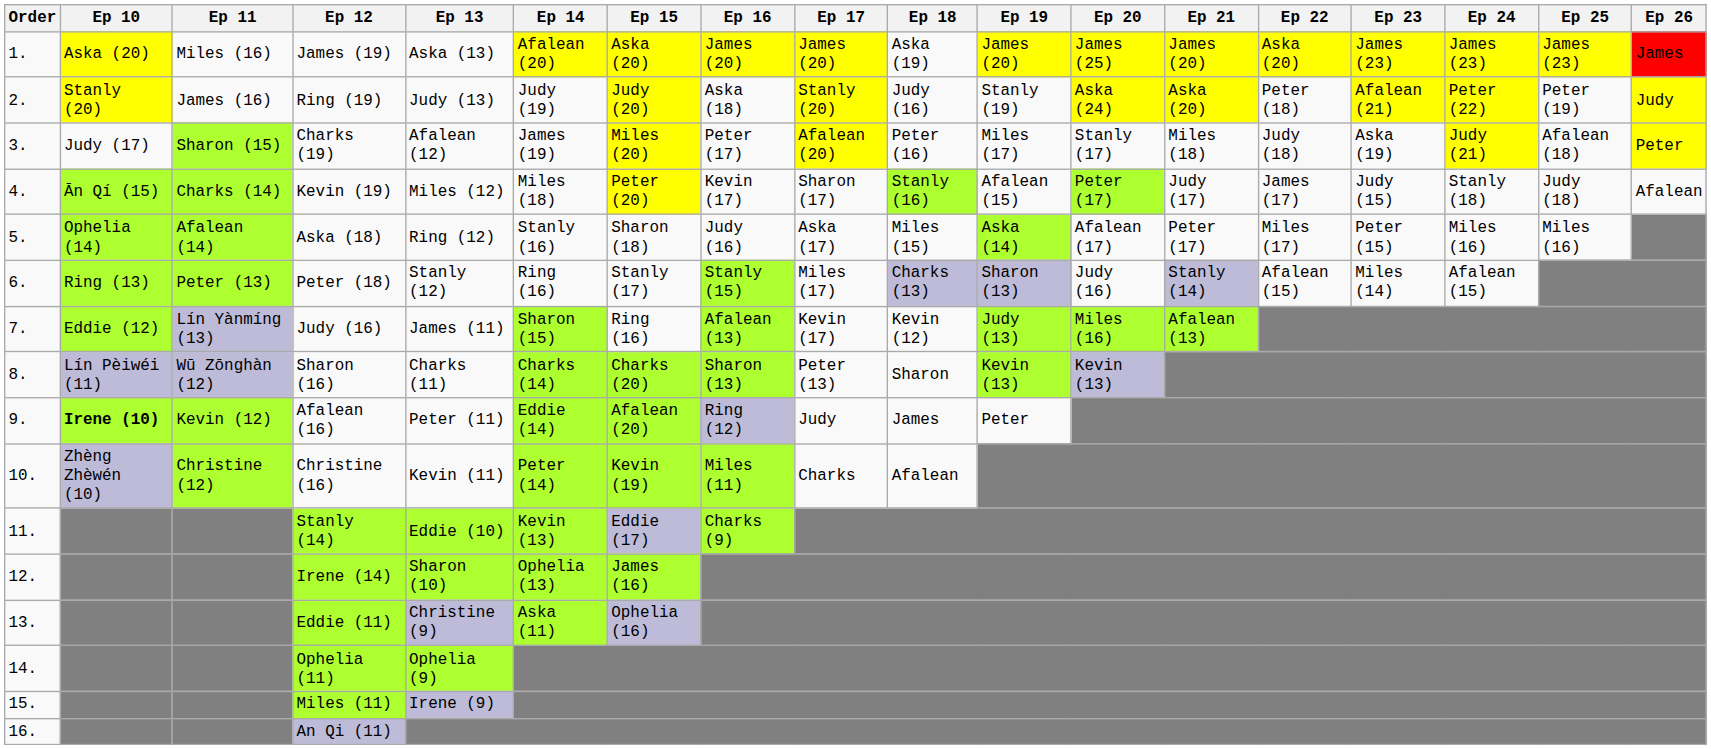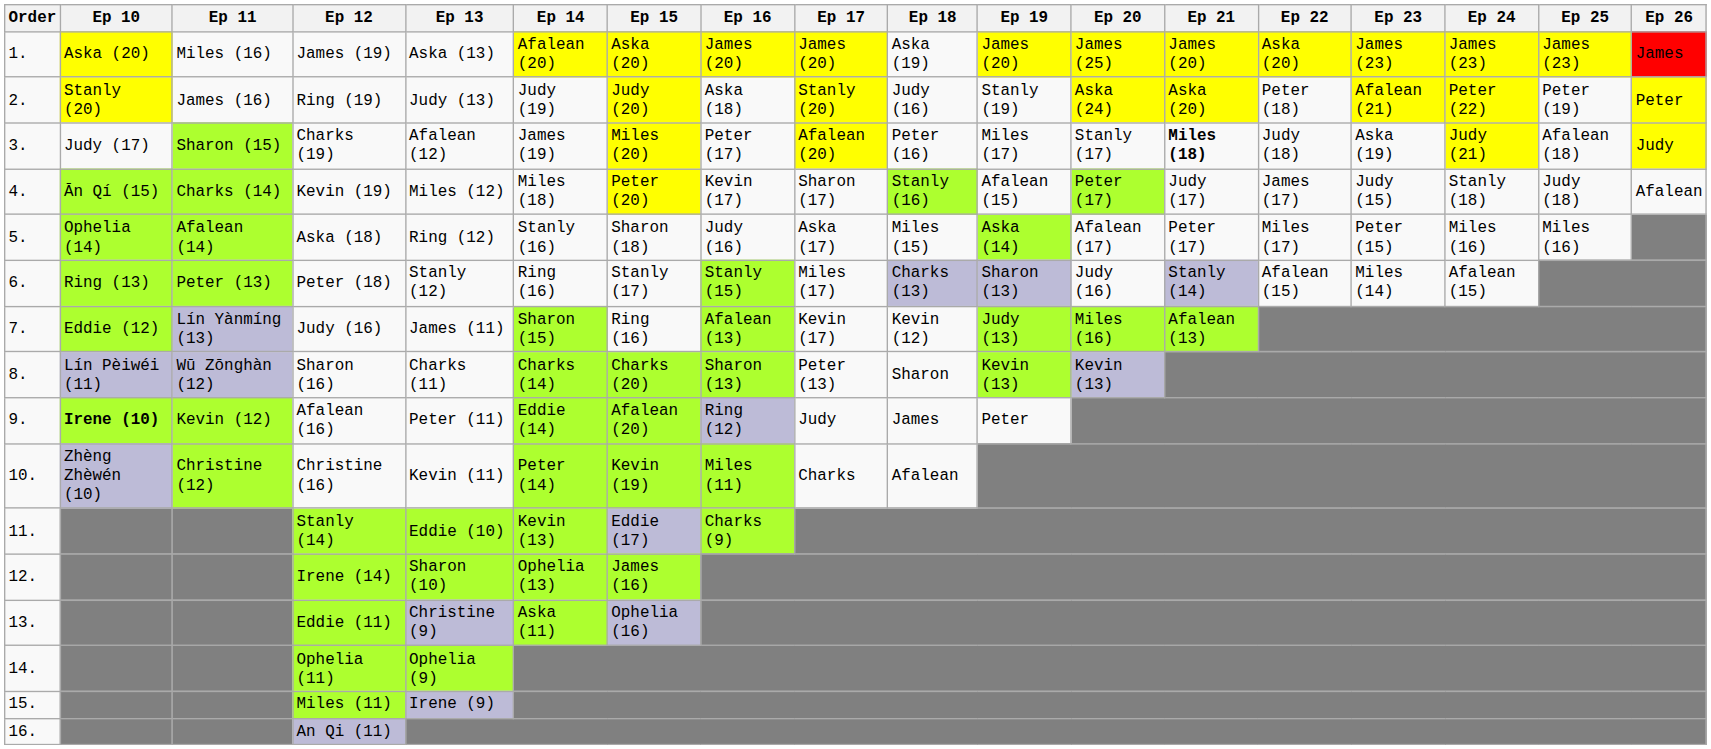 <table class="wikitable" style="font-size: 90%;">
 <tr>
 <th>Order</th>
 <th>Ep 10</th>
 <th>Ep 11</th>
 <th>Ep 12</th>
 <th>Ep 13</th>
 <th>Ep 14</th>
 <th>Ep 15</th>
 <th>Ep 16</th>
 <th>Ep 17</th>
 <th>Ep 18</th>
 <th>Ep 19</th>
 <th>Ep 20</th>
 <th>Ep 21</th>
 <th>Ep 22</th>
 <th>Ep 23</th>
 <th>Ep 24</th>
 <th>Ep 25</th>
 <th>Ep 26</th>
 </tr>
 <tr>
 <td>1.</td>
 <td style="background:yellow">Aska (20)</td>
 <td>Miles (16)</td>
 <td>James (19)</td>
 <td>Aska (13)</td>
 <td style="background:yellow">Afalean (20)</td>
 <td style="background:yellow">Aska (20)</td>
 <td style="background:yellow">James (20)</td>
 <td style="background:yellow">James (20)</td>
 <td>Aska (19)</td>
 <td style="background:yellow">James (20)</td>
 <td style="background:yellow">James (25)</td>
 <td style="background:yellow">James (20)</td>
 <td style="background:yellow">Aska (20)</td>
 <td style="background:yellow">James (23)</td>
 <td style="background:yellow">James (23)</td>
 <td style="background:yellow">James (23)</td>
 <td style="background:red">James</td>
 </tr>
 <tr>
 <td>2.</td>
 <td style="background:yellow">Stanly (20)</td>
 <td>James (16)</td>
 <td>Ring (19)</td>
 <td>Judy (13)</td>
 <td>Judy (19)</td>
 <td style="background:yellow">Judy (20)</td>
 <td>Aska (18)</td>
 <td style="background:yellow">Stanly (20)</td>
 <td>Judy (16)</td>
 <td>Stanly (19)</td>
 <td style="background:yellow">Aska (24)</td>
 <td style="background:yellow">Aska (20)</td>
 <td>Peter (18)</td>
 <td style="background:yellow">Afalean (21)</td>
 <td style="background:yellow">Peter (22)</td>
 <td>Peter (19)</td>
-<td style="background:yellow">Judy</td>
+<td style="background:yellow">Peter</td>
 </tr>
 <tr>
 <td>3.</td>
 <td>Judy (17)</td>
 <td style="background:#ADFF2F">Sharon (15)</td>
 <td>Charks (19)</td>
 <td>Afalean (12)</td>
 <td>James (19)</td>
 <td style="background:yellow">Miles (20)</td>
 <td>Peter (17)</td>
 <td style="background:yellow">Afalean (20)</td>
 <td>Peter (16)</td>
 <td>Miles (17)</td>
 <td>Stanly (17)</td>
-<td>Miles (18)</td>
+<td><strong>Miles (18)</strong></td>
 <td>Judy (18)</td>
 <td>Aska (19)</td>
 <td style="background:yellow">Judy (21)</td>
 <td>Afalean (18)</td>
-<td style="background:yellow">Peter</td>
+<td style="background:yellow">Judy</td>
 </tr>
 <tr>
 <td>4.</td>
 <td style="background:#ADFF2F">Ān Qí (15)</td>
 <td style="background:#ADFF2F">Charks (14)</td>
 <td>Kevin (19)</td>
 <td>Miles (12)</td>
 <td>Miles (18)</td>
 <td style="background:yellow">Peter (20)</td>
 <td>Kevin (17)</td>
 <td>Sharon (17)</td>
 <td style="background:#ADFF2F">Stanly (16)</td>
 <td>Afalean (15)</td>
 <td style="background:#ADFF2F">Peter (17)</td>
 <td>Judy (17)</td>
 <td>James (17)</td>
 <td>Judy (15)</td>
 <td>Stanly (18)</td>
 <td>Judy (18)</td>
 <td>Afalean</td>
 </tr>
 <tr>
 <td>5.</td>
 <td style="background:#ADFF2F">Ophelia (14)</td>
 <td style="background:#ADFF2F">Afalean (14)</td>
 <td>Aska (18)</td>
 <td>Ring (12)</td>
 <td>Stanly (16)</td>
 <td>Sharon (18)</td>
 <td>Judy (16)</td>
 <td>Aska (17)</td>
 <td>Miles (15)</td>
 <td style="background:#ADFF2F">Aska (14)</td>
 <td>Afalean (17)</td>
 <td>Peter (17)</td>
 <td>Miles (17)</td>
 <td>Peter (15)</td>
 <td>Miles (16)</td>
 <td>Miles (16)</td>
 <td style="background:gray"></td>
 </tr>
 <tr>
 <td>6.</td>
 <td style="background:#ADFF2F">Ring (13)</td>
 <td style="background:#ADFF2F">Peter (13)</td>
 <td>Peter (18)</td>
 <td>Stanly (12)</td>
 <td>Ring (16)</td>
 <td>Stanly (17)</td>
 <td style="background:#ADFF2F">Stanly (15)</td>
 <td>Miles (17)</td>
 <td style="background:#BDBBD7">Charks (13)</td>
 <td style="background:#BDBBD7">Sharon (13)</td>
 <td>Judy (16)</td>
 <td style="background:#BDBBD7">Stanly (14)</td>
 <td>Afalean (15)</td>
 <td>Miles (14)</td>
 <td>Afalean (15)</td>
 <td style="background:gray" colspan=2></td>
 </tr>
 <tr>
 <td>7.</td>
 <td style="background:#ADFF2F">Eddie (12)</td>
 <td style="background:#BDBBD7">Lín Yànmíng (13)</td>
 <td>Judy (16)</td>
 <td>James (11)</td>
 <td style="background:#ADFF2F">Sharon (15)</td>
 <td>Ring (16)</td>
 <td style="background:#ADFF2F">Afalean (13)</td>
 <td>Kevin (17)</td>
 <td>Kevin (12)</td>
 <td style="background:#ADFF2F">Judy (13)</td>
 <td style="background:#ADFF2F">Miles (16)</td>
 <td style="background:#ADFF2F">Afalean (13)</td>
 <td style="background:gray" colspan=5></td>
 </tr>
 <tr>
 <td>8.</td>
 <td style="background:#BDBBD7">Lín Pèiwéi (11)</td>
 <td style="background:#BDBBD7">Wū Zōnghàn (12)</td>
 <td>Sharon (16)</td>
 <td>Charks (11)</td>
 <td style="background:#ADFF2F">Charks (14)</td>
 <td style="background:#ADFF2F">Charks (20)</td>
 <td style="background:#ADFF2F">Sharon (13)</td>
 <td>Peter (13)</td>
 <td>Sharon</td>
 <td style="background:#ADFF2F">Kevin (13)</td>
 <td style="background:#BDBBD7">Kevin (13)</td>
 <td style="background:gray" colspan=6></td>
 </tr>
 <tr>
 <td>9.</td>
 <td style="background:#ADFF2F"><strong>Irene (10)</strong></td>
 <td style="background:#ADFF2F">Kevin (12)</td>
 <td>Afalean (16)</td>
 <td>Peter (11)</td>
 <td style="background:#ADFF2F">Eddie (14)</td>
 <td style="background:#ADFF2F">Afalean (20)</td>
 <td style="background:#BDBBD7">Ring (12)</td>
 <td>Judy</td>
 <td>James</td>
 <td>Peter</td>
 <td style="background:gray" colspan=7></td>
 </tr>
 <tr>
 <td>10.</td>
 <td style="background:#BDBBD7">Zhèng Zhèwén (10)</td>
 <td style="background:#ADFF2F">Christine (12)</td>
 <td>Christine (16)</td>
 <td>Kevin (11)</td>
 <td style="background:#ADFF2F">Peter (14)</td>
 <td style="background:#ADFF2F">Kevin (19)</td>
 <td style="background:#ADFF2F">Miles (11)</td>
 <td>Charks</td>
 <td>Afalean</td>
 <td style="background:gray" colspan=8></td>
 </tr>
 <tr>
 <td>11.</td>
 <td style="background:gray"></td>
 <td style="background:gray"></td>
 <td style="background:#ADFF2F">Stanly (14)</td>
 <td style="background:#ADFF2F">Eddie (10)</td>
 <td style="background:#ADFF2F">Kevin (13)</td>
 <td style="background:#BDBBD7">Eddie (17)</td>
 <td style="background:#ADFF2F">Charks (9)</td>
 <td style="background:gray" colspan=10></td>
 </tr>
 <tr>
 <td>12.</td>
 <td style="background:gray"></td>
 <td style="background:gray"></td>
 <td style="background:#ADFF2F">Irene (14)</td>
 <td style="background:#ADFF2F">Sharon (10)</td>
 <td style="background:#ADFF2F">Ophelia (13)</td>
 <td style="background:#ADFF2F">James (16)</td>
 <td style="background:gray" colspan=11></td>
 </tr>
 <tr>
 <td>13.</td>
 <td style="background:gray"></td>
 <td style="background:gray"></td>
 <td style="background:#ADFF2F">Eddie (11)</td>
 <td style="background:#BDBBD7">Christine (9)</td>
 <td style="background:#ADFF2F">Aska (11)</td>
 <td style="background:#BDBBD7">Ophelia (16)</td>
 <td style="background:gray" colspan=12></td>
 </tr>
 <tr>
 <td>14.</td>
 <td style="background:gray"></td>
 <td style="background:gray"></td>
 <td style="background:#ADFF2F">Ophelia (11)</td>
 <td style="background:#ADFF2F">Ophelia (9)</td>
 <td style="background:gray" colspan=13></td>
 </tr>
 <tr>
 <td>15.</td>
 <td style="background:gray"></td>
 <td style="background:gray"></td>
 <td style="background:#ADFF2F">Miles (11)</td>
 <td style="background:#BDBBD7">Irene (9)</td>
 <td style="background:gray" colspan=13></td>
 </tr>
 <tr>
 <td>16.</td>
 <td style="background:gray"></td>
 <td style="background:gray"></td>
 <td style="background:#BDBBD7">An Qi (11)</td>
 <td style="background:gray" colspan=14></td>
 </tr>
 </table>
